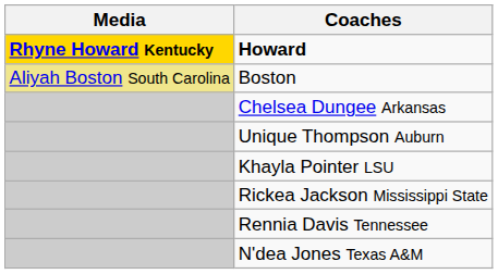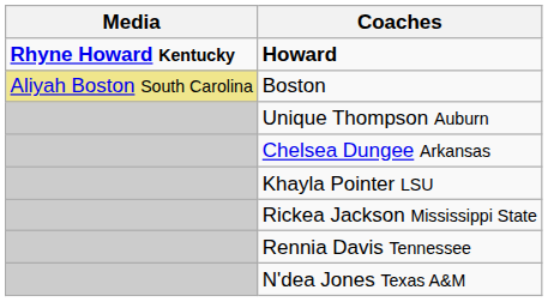 <table class="wikitable" style="white-space:nowrap; font-size:90%;">
 <tr>
 <th>Media</th>
 <th>Coaches</th>
 </tr>
 <tr>
-<td style="background: gold;"><strong><a href='#'>Rhyne Howard</a> <small>Kentucky</small></strong></td>
+<td><strong><a href='#'>Rhyne Howard</a> <small>Kentucky</small></strong></td>
 <td><strong>Howard</strong></td>
 </tr>
 <tr>
 <td style="background: khaki;"><a href='#'>Aliyah Boston</a> <small>South Carolina</small></td>
 <td>Boston</td>
 </tr>
 <tr>
 <td style="background:#ccc;"></td>
-<td><a href='#'>Chelsea Dungee</a> <small>Arkansas</small></td>
+<td>Unique Thompson <small>Auburn</small></td>
 </tr>
 <tr>
 <td style="background:#ccc;"></td>
-<td>Unique Thompson <small>Auburn</small></td>
+<td><a href='#'>Chelsea Dungee</a> <small>Arkansas</small></td>
 </tr>
 <tr>
 <td style="background:#ccc;"></td>
 <td>Khayla Pointer <small>LSU</small></td>
 </tr>
 <tr>
 <td style="background:#ccc;"></td>
 <td>Rickea Jackson <small>Mississippi State</small></td>
 </tr>
 <tr>
 <td style="background:#ccc;"></td>
 <td>Rennia Davis <small>Tennessee</small></td>
 </tr>
 <tr>
 <td style="background:#ccc;"></td>
 <td>N'dea Jones <small>Texas A&M</small></td>
 </tr>
 </table>
